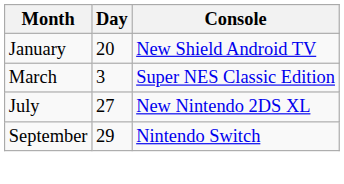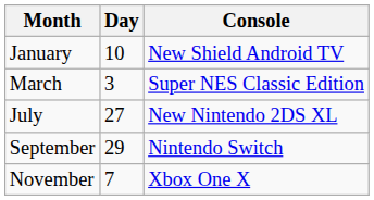 <table class="wikitable">
 <tr>
 <th>Month</th>
 <th>Day</th>
 <th>Console</th>
 </tr>
 <tr>
 <td>January</td>
-<td>20</td>
+<td>10</td>
 <td><a href='#'>New Shield Android TV</a></td>
 </tr>
 <tr>
 <td>March</td>
 <td>3</td>
 <td><a href='#'>Super NES Classic Edition</a></td>
 </tr>
 <tr>
 <td>July</td>
 <td>27</td>
 <td><a href='#'>New Nintendo 2DS XL</a></td>
 </tr>
 <tr>
 <td>September</td>
 <td>29</td>
 <td><a href='#'>Nintendo Switch</a></td>
 </tr>
+<tr>
+<td>November</td>
+<td>7</td>
+<td><a href='#'>Xbox One X</a></td>
+</tr>
 </table>
